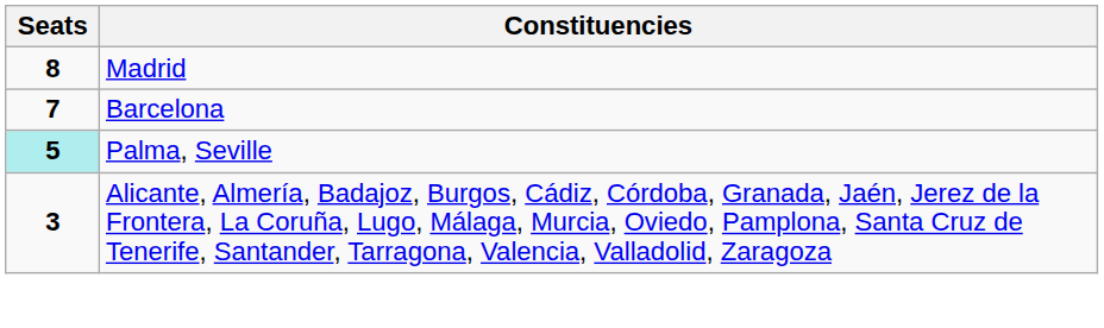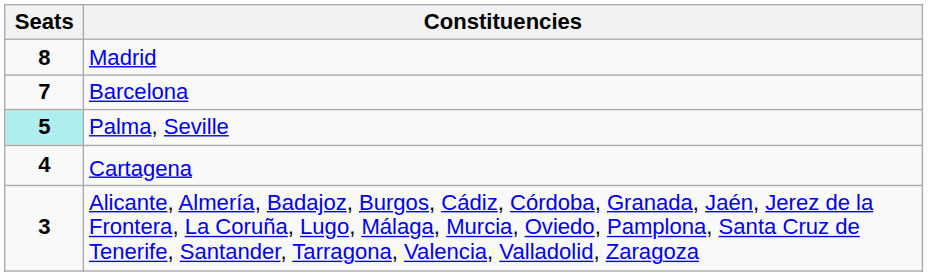 <table class="wikitable" style="text-align:left;">
 <tr>
 <th width="50">Seats</th>
 <th width="600">Constituencies</th>
 </tr>
 <tr>
 <td align="center"><strong>8</strong></td>
 <td><a href='#'>Madrid</a></td>
 </tr>
 <tr>
 <td align="center"><strong>7</strong></td>
 <td><a href='#'>Barcelona</a></td>
 </tr>
 <tr>
 <td align="center" style="background: paleturquoise;"><strong>5</strong></td>
 <td><a href='#'>Palma</a>, <a href='#'>Seville</a></td>
 </tr>
 <tr>
+<td align="center"><strong>4</strong></td>
+<td><a href='#'>Cartagena</a><sup></sup></td>
+</tr>
+<tr>
 <td align="center"><strong>3</strong></td>
 <td><a href='#'>Alicante</a>, <a href='#'>Almería</a>, <a href='#'>Badajoz</a>, <a href='#'>Burgos</a>, <a href='#'>Cádiz</a>, <a href='#'>Córdoba</a>, <a href='#'>Granada</a>, <a href='#'>Jaén</a>, <a href='#'>Jerez de la Frontera</a>, <a href='#'>La Coruña</a>, <a href='#'>Lugo</a>, <a href='#'>Málaga</a>, <a href='#'>Murcia</a>, <a href='#'>Oviedo</a>, <a href='#'>Pamplona</a>, <a href='#'>Santa Cruz de Tenerife</a>, <a href='#'>Santander</a>, <a href='#'>Tarragona</a>, <a href='#'>Valencia</a>, <a href='#'>Valladolid</a>, <a href='#'>Zaragoza</a></td>
 </tr>
 </table>
